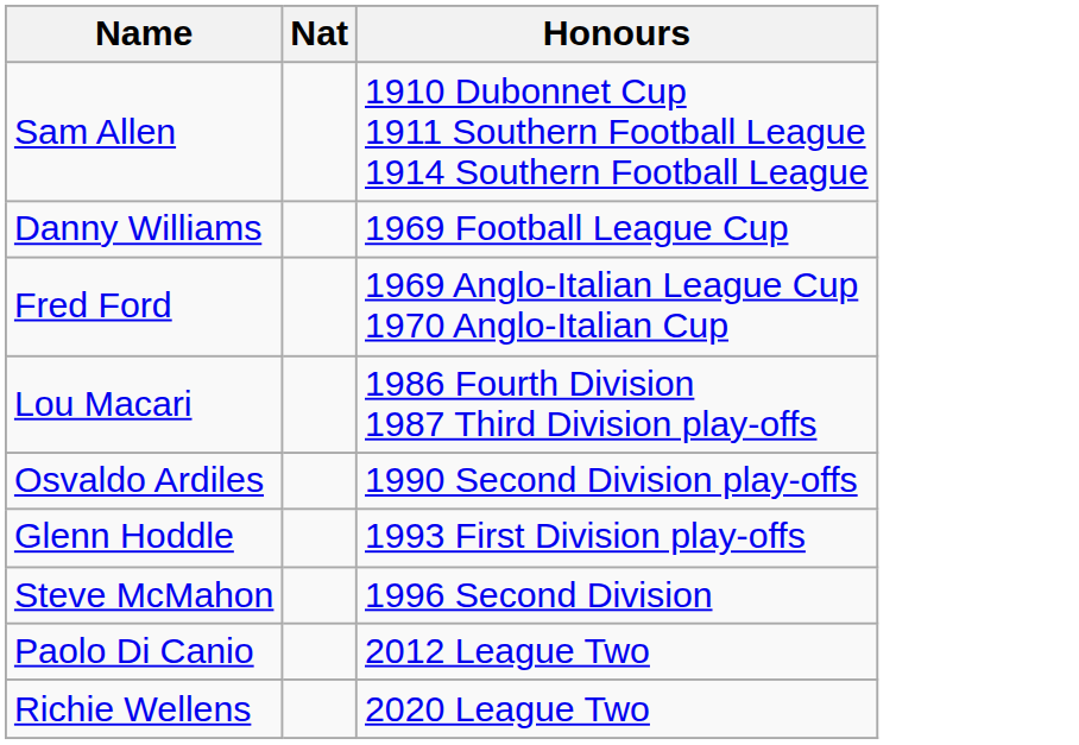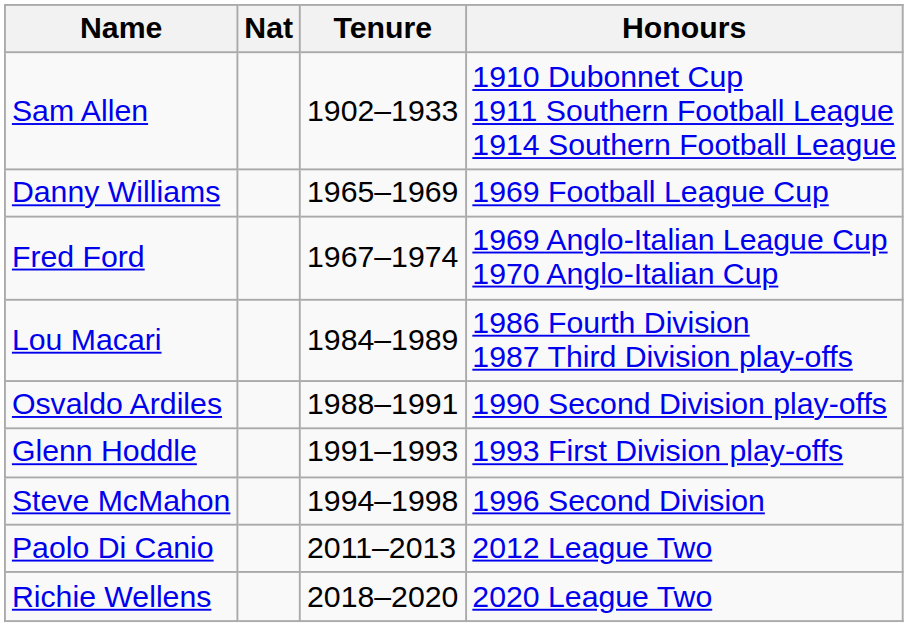 <table class="wikitable sortable" style="text-align: left">
 <tr>
 <th>Name</th>
 <th>Nat</th>
+<th>Tenure</th>
 <th>Honours</th>
 </tr>
 <tr>
 <td align=left><a href='#'>Sam Allen</a></td>
 <td></td>
+<td>1902–1933</td>
 <td><a href='#'>1910 Dubonnet Cup</a><br><a href='#'>1911 Southern Football League</a><br><a href='#'>1914 Southern Football League</a></td>
 </tr>
 <tr>
 <td align=left><a href='#'>Danny Williams</a></td>
 <td></td>
+<td>1965–1969</td>
 <td><a href='#'>1969 Football League Cup</a></td>
 </tr>
 <tr>
 <td align=left><a href='#'>Fred Ford</a></td>
 <td></td>
+<td>1967–1974</td>
 <td><a href='#'>1969 Anglo-Italian League Cup</a> <br> <a href='#'>1970 Anglo-Italian Cup</a></td>
 </tr>
 <tr>
 <td align=left><a href='#'>Lou Macari</a></td>
 <td></td>
+<td>1984–1989</td>
 <td><a href='#'>1986 Fourth Division</a><br><a href='#'>1987 Third Division play-offs</a></td>
 </tr>
 <tr>
 <td align=left><a href='#'>Osvaldo Ardiles</a></td>
 <td></td>
+<td>1988–1991</td>
 <td><a href='#'>1990 Second Division play-offs</a></td>
 </tr>
 <tr>
 <td align=left><a href='#'>Glenn Hoddle</a></td>
 <td></td>
+<td>1991–1993</td>
 <td><a href='#'>1993 First Division play-offs</a></td>
 </tr>
 <tr>
 <td align=left><a href='#'>Steve McMahon</a></td>
 <td></td>
+<td>1994–1998</td>
 <td><a href='#'>1996 Second Division</a></td>
 </tr>
 <tr>
 <td align=left><a href='#'>Paolo Di Canio</a></td>
 <td></td>
+<td>2011–2013</td>
 <td><a href='#'>2012 League Two</a></td>
 </tr>
 <tr>
 <td align=left><a href='#'>Richie Wellens</a></td>
 <td></td>
+<td>2018–2020</td>
 <td><a href='#'>2020 League Two</a></td>
 </tr>
 </table>
